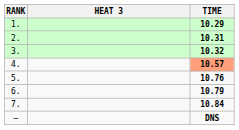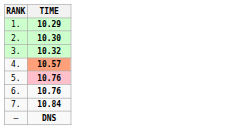 <table class="wikitable" style="border-collapse: collapse; font-size: 90%;">
 <tr>
 <th>RANK</th>
-<th style="width: 20em">HEAT 3</th>
 <th style="width: 5em">TIME</th>
 </tr>
 <tr style="background:#ccffcc;">
 <td align="center">1.</td>
-<td></td>
 <td align="center"><strong>10.29</strong></td>
 </tr>
 <tr style="background:#ccffcc;">
 <td align="center">2.</td>
-<td></td>
-<td align="center"><strong>10.31</strong></td>
+<td align="center"><strong>10.30</strong></td>
 </tr>
 <tr style="background:#ccffcc;">
 <td align="center">3.</td>
-<td></td>
 <td align="center"><strong>10.32</strong></td>
 </tr>
 <tr>
 <td align="center">4.</td>
-<td></td>
 <td align="center" style="background: lightsalmon;"><strong>10.57</strong></td>
 </tr>
 <tr>
 <td align="center">5.</td>
-<td></td>
+<td align="center" style="background: pink;"><strong>10.76</strong></td>
+</tr>
+<tr>
+<td align="center">6.</td>
 <td align="center"><strong>10.76</strong></td>
 </tr>
 <tr>
-<td align="center">6.</td>
-<td></td>
-<td align="center"><strong>10.79</strong></td>
-</tr>
-<tr>
 <td align="center">7.</td>
-<td></td>
 <td align="center"><strong>10.84</strong></td>
 </tr>
 <tr>
 <td align="center">—</td>
-<td></td>
 <td align="center"><strong>DNS</strong></td>
 </tr>
 </table>
